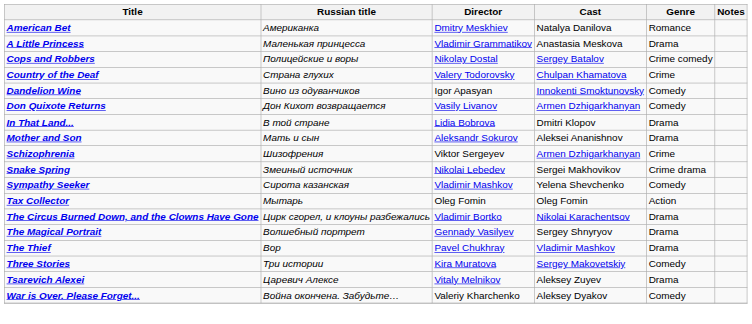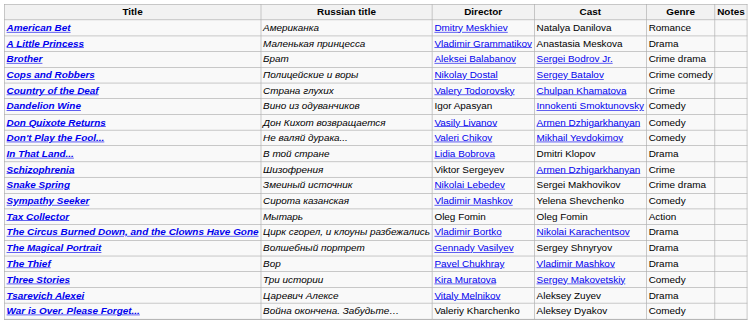 <table class="wikitable sortable">
 <tr>
 <th>Title</th>
 <th>Russian title</th>
 <th>Director</th>
 <th>Cast</th>
 <th>Genre</th>
 <th>Notes</th>
 </tr>
 <tr>
 <td><strong><em><a href='#'>American Bet</a></em></strong></td>
 <td><em>Американка</em></td>
 <td><a href='#'>Dmitry Meskhiev</a></td>
 <td>Natalya Danilova</td>
 <td>Romance</td>
 <td></td>
 </tr>
 <tr>
 <td><strong><em><a href='#'>A Little Princess</a></em></strong></td>
 <td><em>Маленькая принцесса</em></td>
 <td><a href='#'>Vladimir Grammatikov</a></td>
 <td>Anastasia Meskova</td>
 <td>Drama</td>
+<td></td>
+</tr>
+<tr>
+<td><strong><em><a href='#'>Brother</a></em></strong></td>
+<td><em>Брат</em></td>
+<td><a href='#'>Aleksei Balabanov</a></td>
+<td><a href='#'>Sergei Bodrov Jr.</a></td>
+<td>Crime drama</td>
 <td></td>
 </tr>
 <tr>
 <td><strong><em><a href='#'>Cops and Robbers</a></em></strong></td>
 <td><em>Полицейские и воры</em></td>
 <td><a href='#'>Nikolay Dostal</a></td>
 <td><a href='#'>Sergey Batalov</a></td>
 <td>Crime comedy</td>
 <td></td>
 </tr>
 <tr>
 <td><strong><em><a href='#'>Country of the Deaf</a></em></strong></td>
 <td><em>Страна глухих</em></td>
 <td><a href='#'>Valery Todorovsky</a></td>
 <td><a href='#'>Chulpan Khamatova</a></td>
 <td>Crime</td>
 <td></td>
 </tr>
 <tr>
 <td><strong><em><a href='#'>Dandelion Wine</a></em></strong></td>
 <td><em>Вино из одуванчиков</em></td>
 <td>Igor Apasyan</td>
 <td><a href='#'>Innokenti Smoktunovsky</a></td>
 <td>Comedy</td>
 <td></td>
 </tr>
 <tr>
 <td><strong><em><a href='#'>Don Quixote Returns</a></em></strong></td>
 <td><em>Дон Кихот возвращается</em></td>
 <td><a href='#'>Vasily Livanov</a></td>
 <td><a href='#'>Armen Dzhigarkhanyan</a></td>
 <td>Comedy</td>
 <td></td>
 </tr>
 <tr>
+<td><strong><em><a href='#'>Don't Play the Fool...</a></em></strong></td>
+<td><em>Не валяй дурака...</em></td>
+<td><a href='#'>Valeri Chikov</a></td>
+<td><a href='#'>Mikhail Yevdokimov</a></td>
+<td>Comedy</td>
+<td></td>
+</tr>
+<tr>
 <td><strong><em><a href='#'>In That Land...</a></em></strong></td>
 <td><em>В той стране</em></td>
 <td><a href='#'>Lidia Bobrova</a></td>
 <td>Dmitri Klopov</td>
-<td>Drama</td>
-<td></td>
-</tr>
-<tr>
-<td><strong><em><a href='#'>Mother and Son</a></em></strong></td>
-<td><em>Мать и сын</em></td>
-<td><a href='#'>Aleksandr Sokurov</a></td>
-<td>Aleksei Ananishnov</td>
 <td>Drama</td>
 <td></td>
 </tr>
 <tr>
 <td><strong><em><a href='#'>Schizophrenia</a></em></strong></td>
 <td><em>Шизофрения</em></td>
 <td>Viktor Sergeyev</td>
 <td><a href='#'>Armen Dzhigarkhanyan</a></td>
 <td>Crime</td>
 <td></td>
 </tr>
 <tr>
 <td><strong><em><a href='#'>Snake Spring</a></em></strong></td>
 <td><em>Змеиный источник</em></td>
 <td><a href='#'>Nikolai Lebedev</a></td>
 <td>Sergei Makhovikov</td>
 <td>Crime drama</td>
 <td></td>
 </tr>
 <tr>
 <td><strong><em><a href='#'>Sympathy Seeker</a></em></strong></td>
 <td><em>Сирота казанская</em></td>
 <td><a href='#'>Vladimir Mashkov</a></td>
 <td>Yelena Shevchenko</td>
 <td>Comedy</td>
 <td></td>
 </tr>
 <tr>
 <td><strong><em><a href='#'>Tax Collector</a></em></strong></td>
 <td><em>Мытарь</em></td>
 <td>Oleg Fomin</td>
 <td>Oleg Fomin</td>
 <td>Action</td>
 <td></td>
 </tr>
 <tr>
 <td><strong><em><a href='#'>The Circus Burned Down, and the Clowns Have Gone</a></em></strong></td>
 <td><em>Цирк сгорел, и клоуны разбежались</em></td>
 <td><a href='#'>Vladimir Bortko</a></td>
 <td><a href='#'>Nikolai Karachentsov</a></td>
 <td>Drama</td>
 <td></td>
 </tr>
 <tr>
 <td><strong><em><a href='#'>The Magical Portrait</a></em></strong></td>
 <td><em>Волшебный портрет</em></td>
 <td><a href='#'>Gennady Vasilyev</a></td>
 <td>Sergey Shnyryov</td>
 <td>Drama</td>
 <td></td>
 </tr>
 <tr>
 <td><strong><em><a href='#'>The Thief</a></em></strong></td>
 <td><em>Вор</em></td>
 <td><a href='#'>Pavel Chukhray</a></td>
 <td><a href='#'>Vladimir Mashkov</a></td>
 <td>Drama</td>
 <td></td>
 </tr>
 <tr>
 <td><strong><em><a href='#'>Three Stories</a></em></strong></td>
 <td><em>Три истории</em></td>
 <td><a href='#'>Kira Muratova</a></td>
 <td><a href='#'>Sergey Makovetskiy</a></td>
 <td>Comedy</td>
 <td></td>
 </tr>
 <tr>
 <td><strong><em><a href='#'>Tsarevich Alexei</a></em></strong></td>
 <td><em>Царевич Алексе</em></td>
 <td><a href='#'>Vitaly Melnikov</a></td>
 <td>Aleksey Zuyev</td>
 <td>Drama</td>
 <td></td>
 </tr>
 <tr>
 <td><strong><em><a href='#'>War is Over. Please Forget...</a></em></strong></td>
 <td><em>Война окончена. Забудьте…</em></td>
 <td>Valeriy Kharchenko</td>
 <td>Aleksey Dyakov</td>
 <td>Comedy</td>
 <td></td>
 </tr>
 <tr>
 </tr>
 </table>
